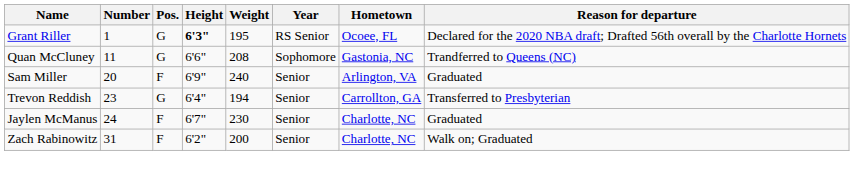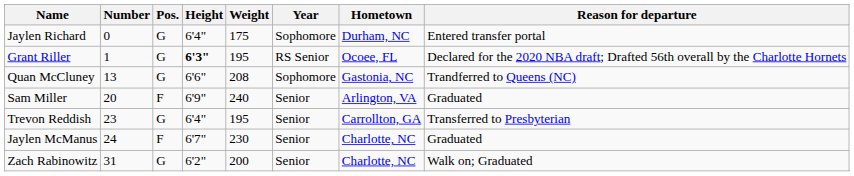 <table class="wikitable sortable" border="1">
 <tr>
 <th>Name</th>
 <th>Number</th>
 <th>Pos.</th>
 <th>Height</th>
 <th>Weight</th>
 <th>Year</th>
 <th>Hometown</th>
 <th class="unsortable">Reason for departure</th>
+</tr>
+<tr>
+<td>Jaylen Richard</td>
+<td>0</td>
+<td>G</td>
+<td>6'4"</td>
+<td>175</td>
+<td>Sophomore</td>
+<td><a href='#'>Durham, NC</a></td>
+<td>Entered transfer portal</td>
 </tr>
 <tr>
 <td><a href='#'>Grant Riller</a></td>
 <td>1</td>
 <td>G</td>
 <td><strong>6'3"</strong></td>
 <td>195</td>
 <td>RS Senior</td>
 <td><a href='#'>Ocoee, FL</a></td>
 <td>Declared for the <a href='#'>2020 NBA draft</a>; Drafted 56th overall by the <a href='#'>Charlotte Hornets</a></td>
 </tr>
 <tr>
 <td>Quan McCluney</td>
-<td>11</td>
+<td>13</td>
 <td>G</td>
 <td>6'6"</td>
 <td>208</td>
 <td>Sophomore</td>
 <td><a href='#'>Gastonia, NC</a></td>
 <td>Trandferred to <a href='#'>Queens (NC)</a></td>
 </tr>
 <tr>
 <td>Sam Miller</td>
 <td>20</td>
 <td>F</td>
 <td>6'9"</td>
 <td>240</td>
 <td>Senior</td>
 <td><a href='#'>Arlington, VA</a></td>
 <td>Graduated</td>
 </tr>
 <tr>
 <td>Trevon Reddish</td>
 <td>23</td>
 <td>G</td>
 <td>6'4"</td>
-<td>194</td>
+<td>195</td>
 <td>Senior</td>
 <td><a href='#'>Carrollton, GA</a></td>
 <td>Transferred to <a href='#'>Presbyterian</a></td>
 </tr>
 <tr>
 <td>Jaylen McManus</td>
 <td>24</td>
 <td>F</td>
 <td>6'7"</td>
 <td>230</td>
 <td>Senior</td>
 <td><a href='#'>Charlotte, NC</a></td>
 <td>Graduated</td>
 </tr>
 <tr>
 <td>Zach Rabinowitz</td>
 <td>31</td>
-<td>F</td>
+<td>G</td>
 <td>6'2"</td>
 <td>200</td>
 <td>Senior</td>
 <td><a href='#'>Charlotte, NC</a></td>
 <td>Walk on; Graduated</td>
 </tr>
 </table>
